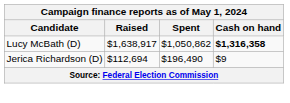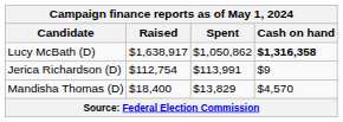 <table class="wikitable sortable">
 <tr>
 <th colspan=4>Campaign finance reports as of May 1, 2024</th>
 </tr>
 <tr style="text-align:center;">
 <th>Candidate</th>
 <th>Raised</th>
 <th>Spent</th>
 <th>Cash on hand</th>
 </tr>
 <tr>
 <td>Lucy McBath (D)</td>
 <td>$1,638,917</td>
 <td>$1,050,862</td>
 <td><strong>$1,316,358</strong></td>
 </tr>
 <tr>
 <td>Jerica Richardson (D)</td>
-<td>$112,694</td>
-<td>$196,490</td>
+<td>$112,754</td>
+<td>$113,991</td>
 <td>$9</td>
+</tr>
+<tr>
+<td>Mandisha Thomas (D)</td>
+<td>$18,400</td>
+<td>$13,829</td>
+<td>$4,570</td>
 </tr>
 <tr>
 <th colspan="4"><small>Source: <a href='#'>Federal Election Commission</a></small></th>
 </tr>
 </table>
